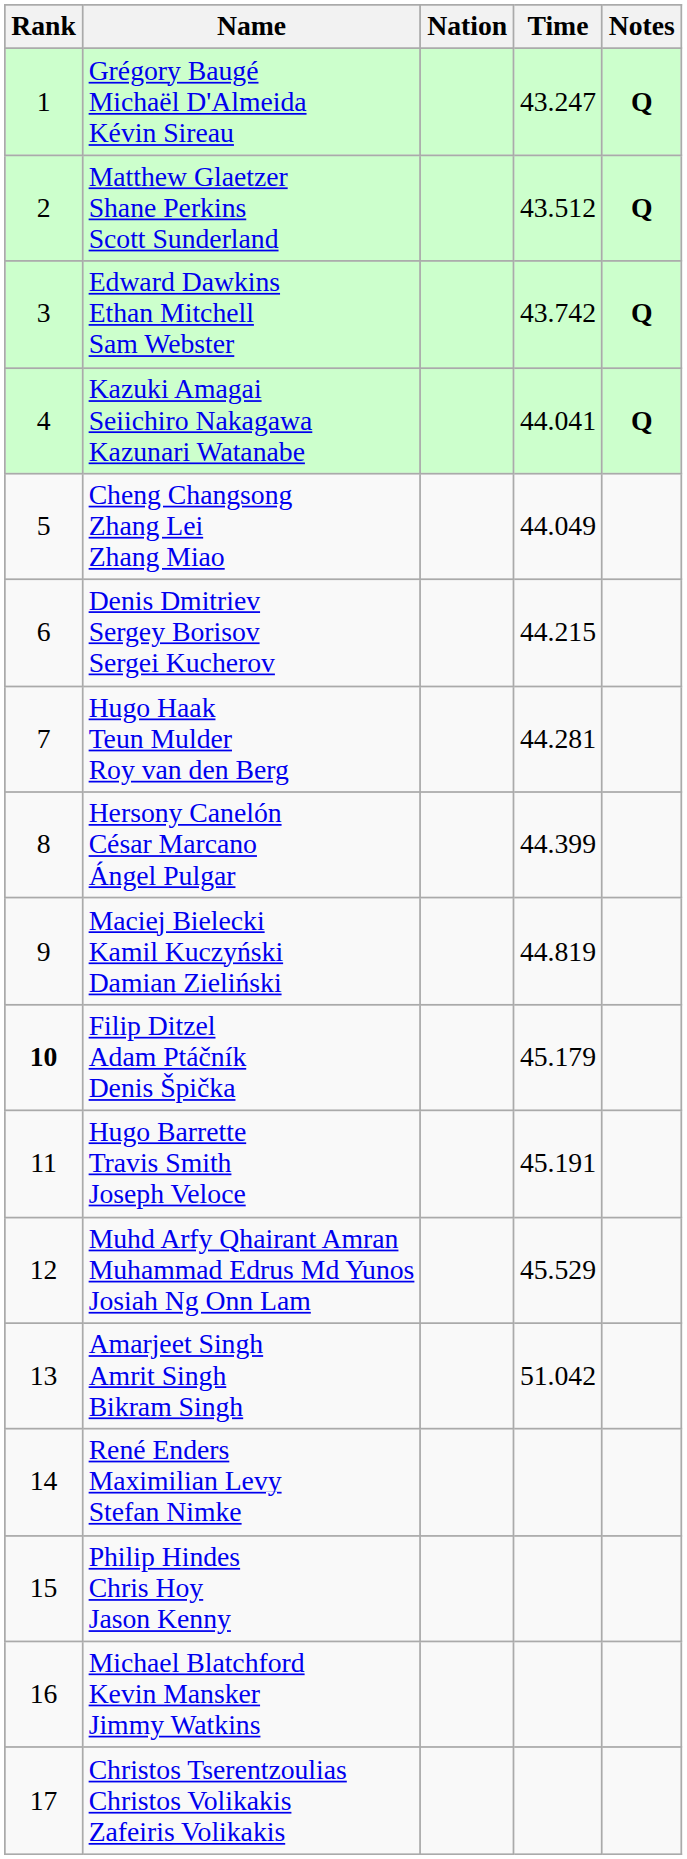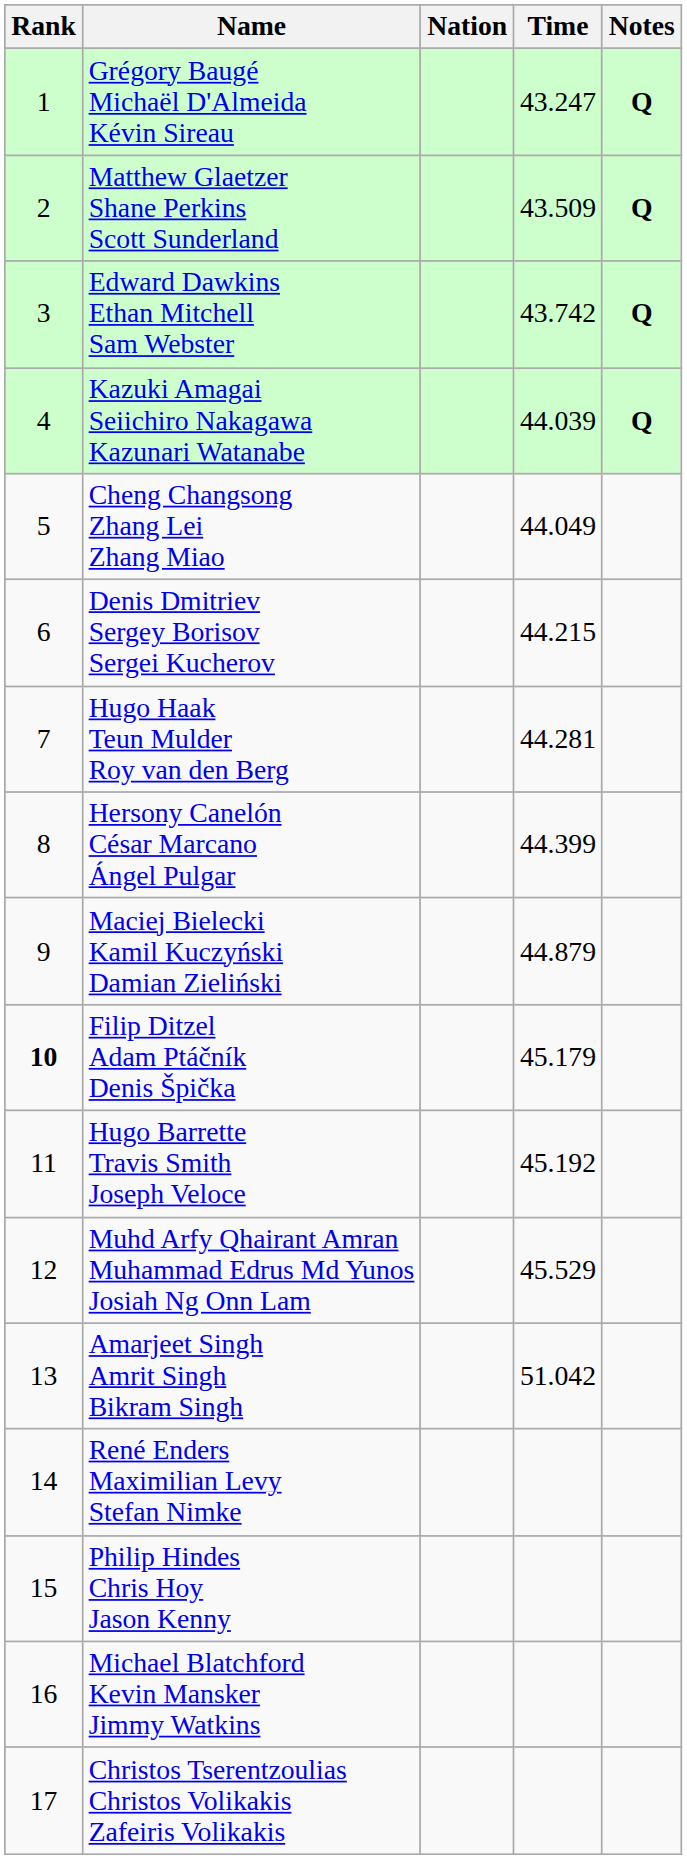 <table class="wikitable sortable" style="text-align:center">
 <tr>
 <th>Rank</th>
 <th>Name</th>
 <th>Nation</th>
 <th>Time</th>
 <th>Notes</th>
 </tr>
 <tr bgcolor=ccffcc>
 <td>1</td>
 <td align=left><a href='#'>Grégory Baugé</a><br><a href='#'>Michaël D'Almeida</a><br><a href='#'>Kévin Sireau</a></td>
 <td align=left></td>
 <td>43.247</td>
 <td><strong>Q</strong></td>
 </tr>
 <tr bgcolor=ccffcc>
 <td>2</td>
 <td align=left><a href='#'>Matthew Glaetzer</a><br><a href='#'>Shane Perkins</a><br><a href='#'>Scott Sunderland</a></td>
 <td align=left></td>
-<td>43.512</td>
+<td>43.509</td>
 <td><strong>Q</strong></td>
 </tr>
 <tr bgcolor=ccffcc>
 <td>3</td>
 <td align=left><a href='#'>Edward Dawkins</a><br><a href='#'>Ethan Mitchell</a><br><a href='#'>Sam Webster</a></td>
 <td align=left></td>
 <td>43.742</td>
 <td><strong>Q</strong></td>
 </tr>
 <tr bgcolor=ccffcc>
 <td>4</td>
 <td align=left><a href='#'>Kazuki Amagai</a><br><a href='#'>Seiichiro Nakagawa</a><br><a href='#'>Kazunari Watanabe</a></td>
 <td align=left></td>
-<td>44.041</td>
+<td>44.039</td>
 <td><strong>Q</strong></td>
 </tr>
 <tr>
 <td>5</td>
 <td align=left><a href='#'>Cheng Changsong</a><br><a href='#'>Zhang Lei</a><br><a href='#'>Zhang Miao</a></td>
 <td align=left></td>
 <td>44.049</td>
 <td></td>
 </tr>
 <tr>
 <td>6</td>
 <td align=left><a href='#'>Denis Dmitriev</a><br><a href='#'>Sergey Borisov</a><br><a href='#'>Sergei Kucherov</a></td>
 <td align=left></td>
 <td>44.215</td>
 <td></td>
 </tr>
 <tr>
 <td>7</td>
 <td align=left><a href='#'>Hugo Haak</a><br><a href='#'>Teun Mulder</a><br><a href='#'>Roy van den Berg</a></td>
 <td align=left></td>
 <td>44.281</td>
 <td></td>
 </tr>
 <tr>
 <td>8</td>
 <td align=left><a href='#'>Hersony Canelón</a><br><a href='#'>César Marcano</a><br><a href='#'>Ángel Pulgar</a></td>
 <td align=left></td>
 <td>44.399</td>
 <td></td>
 </tr>
 <tr>
 <td>9</td>
 <td align=left><a href='#'>Maciej Bielecki</a><br><a href='#'>Kamil Kuczyński</a><br><a href='#'>Damian Zieliński</a></td>
 <td align=left></td>
-<td>44.819</td>
+<td>44.879</td>
 <td></td>
 </tr>
 <tr>
 <td><strong>10</strong></td>
 <td align=left><a href='#'>Filip Ditzel</a><br><a href='#'>Adam Ptáčník</a><br><a href='#'>Denis Špička</a></td>
 <td align=left></td>
 <td>45.179</td>
 <td></td>
 </tr>
 <tr>
 <td>11</td>
 <td align=left><a href='#'>Hugo Barrette</a><br><a href='#'>Travis Smith</a><br><a href='#'>Joseph Veloce</a></td>
 <td align=left></td>
-<td>45.191</td>
+<td>45.192</td>
 <td></td>
 </tr>
 <tr>
 <td>12</td>
 <td align=left><a href='#'>Muhd Arfy Qhairant Amran</a><br><a href='#'>Muhammad Edrus Md Yunos</a><br><a href='#'>Josiah Ng Onn Lam</a></td>
 <td align=left></td>
 <td>45.529</td>
 <td></td>
 </tr>
 <tr>
 <td>13</td>
 <td align=left><a href='#'>Amarjeet Singh</a><br><a href='#'>Amrit Singh</a><br><a href='#'>Bikram Singh</a></td>
 <td align=left></td>
 <td>51.042</td>
 <td></td>
 </tr>
 <tr>
 <td>14</td>
 <td align=left><a href='#'>René Enders</a><br><a href='#'>Maximilian Levy</a><br><a href='#'>Stefan Nimke</a></td>
 <td align=left></td>
 <td></td>
 <td></td>
 </tr>
 <tr>
 <td>15</td>
 <td align=left><a href='#'>Philip Hindes</a><br><a href='#'>Chris Hoy</a><br><a href='#'>Jason Kenny</a></td>
 <td align=left></td>
 <td></td>
 <td></td>
 </tr>
 <tr>
 <td>16</td>
 <td align=left><a href='#'>Michael Blatchford</a><br><a href='#'>Kevin Mansker</a><br><a href='#'>Jimmy Watkins</a></td>
 <td align=left></td>
 <td></td>
 <td></td>
 </tr>
 <tr>
 <td>17</td>
 <td align=left><a href='#'>Christos Tserentzoulias</a><br><a href='#'>Christos Volikakis</a><br><a href='#'>Zafeiris Volikakis</a></td>
 <td align=left></td>
 <td></td>
 <td></td>
 </tr>
 </table>
